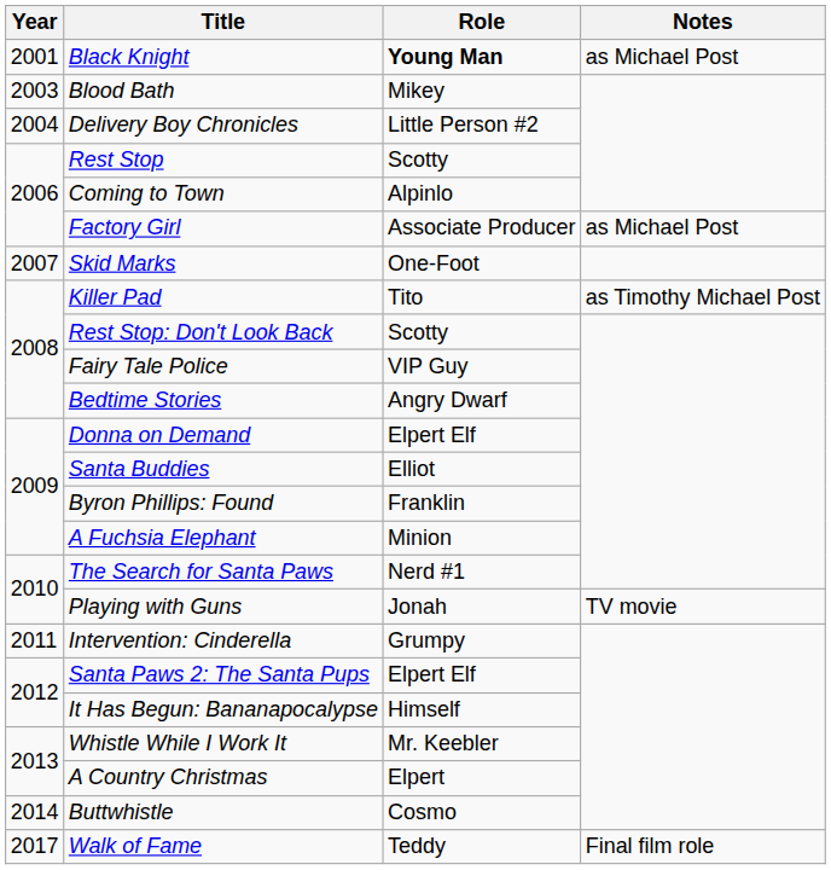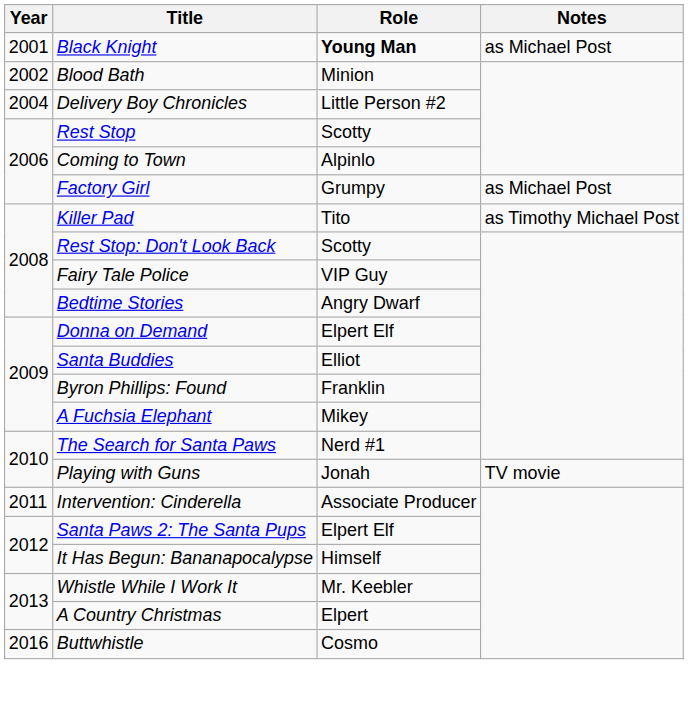 <table class="wikitable sortable">
 <tr>
 <th>Year</th>
 <th>Title</th>
 <th>Role</th>
 <th>Notes</th>
 </tr>
 <tr>
 <td>2001</td>
 <td><em><a href='#'>Black Knight</a></em></td>
 <td><strong>Young Man</strong></td>
 <td>as Michael Post</td>
 </tr>
 <tr>
-<td>2003</td>
+<td>2002</td>
 <td><em>Blood Bath</em></td>
-<td>Mikey</td>
+<td>Minion</td>
 <td rowspan="4"></td>
 </tr>
 <tr>
 <td>2004</td>
 <td><em>Delivery Boy Chronicles</em></td>
 <td>Little Person #2</td>
 </tr>
 <tr>
 <td rowspan="3">2006</td>
 <td><em><a href='#'>Rest Stop</a></em></td>
 <td>Scotty</td>
 </tr>
 <tr>
 <td><em>Coming to Town</em></td>
 <td>Alpinlo</td>
 </tr>
 <tr>
 <td><em><a href='#'>Factory Girl</a></em></td>
-<td>Associate Producer</td>
+<td>Grumpy</td>
 <td>as Michael Post</td>
-</tr>
-<tr>
-<td>2007</td>
-<td><em><a href='#'>Skid Marks</a></em></td>
-<td>One-Foot</td>
-<td></td>
 </tr>
 <tr>
 <td rowspan="4">2008</td>
 <td><em><a href='#'>Killer Pad</a></em></td>
 <td>Tito</td>
 <td>as Timothy Michael Post</td>
 </tr>
 <tr>
 <td><em><a href='#'>Rest Stop: Don't Look Back</a></em></td>
 <td>Scotty</td>
 <td rowspan="8"></td>
 </tr>
 <tr>
 <td><em>Fairy Tale Police</em></td>
 <td>VIP Guy</td>
 </tr>
 <tr>
 <td><em><a href='#'>Bedtime Stories</a></em></td>
 <td>Angry Dwarf</td>
 </tr>
 <tr>
 <td rowspan="4">2009</td>
 <td><em><a href='#'>Donna on Demand</a></em></td>
 <td>Elpert Elf</td>
 </tr>
 <tr>
 <td><em><a href='#'>Santa Buddies</a></em></td>
 <td>Elliot</td>
 </tr>
 <tr>
 <td><em>Byron Phillips: Found</em></td>
 <td>Franklin</td>
 </tr>
 <tr>
 <td><em><a href='#'>A Fuchsia Elephant</a></em></td>
-<td>Minion</td>
+<td>Mikey</td>
 </tr>
 <tr>
 <td rowspan="2">2010</td>
 <td><em><a href='#'>The Search for Santa Paws</a></em></td>
 <td>Nerd #1</td>
 </tr>
 <tr>
 <td><em>Playing with Guns</em></td>
 <td>Jonah</td>
 <td>TV movie</td>
 </tr>
 <tr>
 <td>2011</td>
 <td><em>Intervention: Cinderella</em></td>
-<td>Grumpy</td>
+<td>Associate Producer</td>
 <td rowspan="6"></td>
 </tr>
 <tr>
 <td rowspan="2">2012</td>
 <td><em><a href='#'>Santa Paws 2: The Santa Pups</a></em></td>
 <td>Elpert Elf</td>
 </tr>
 <tr>
 <td><em>It Has Begun: Bananapocalypse</em></td>
 <td>Himself</td>
 </tr>
 <tr>
 <td rowspan="2">2013</td>
 <td><em>Whistle While I Work It</em></td>
 <td>Mr. Keebler</td>
 </tr>
 <tr>
 <td><em>A Country Christmas</em></td>
 <td>Elpert</td>
 </tr>
 <tr>
-<td>2014</td>
+<td>2016</td>
 <td><em>Buttwhistle</em></td>
 <td>Cosmo</td>
 </tr>
-<tr>
-<td>2017</td>
-<td><em><a href='#'>Walk of Fame</a></em></td>
-<td>Teddy</td>
-<td>Final film role</td>
-</tr>
 </table>
